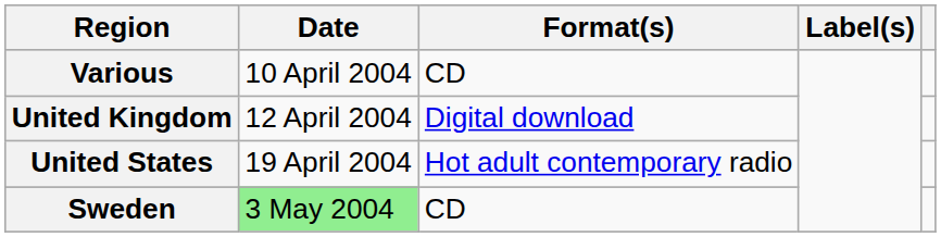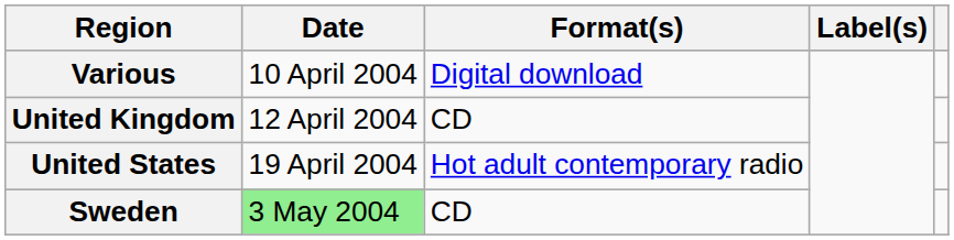 <table class="wikitable plainrowheaders">
 <tr>
 <th scope="col">Region</th>
 <th scope="col">Date</th>
 <th scope="col">Format(s)</th>
 <th scope="col">Label(s)</th>
 <th scope="col"></th>
 </tr>
 <tr>
 <th scope="row">Various</th>
 <td>10 April 2004</td>
-<td>CD</td>
+<td><a href='#'>Digital download</a></td>
 <td rowspan="4"></td>
 <td align="center"></td>
 </tr>
 <tr>
 <th scope="row">United Kingdom</th>
 <td>12 April 2004</td>
-<td><a href='#'>Digital download</a></td>
+<td>CD</td>
 <td align="center"></td>
 </tr>
 <tr>
 <th scope="row">United States</th>
 <td>19 April 2004</td>
 <td><a href='#'>Hot adult contemporary</a> radio</td>
 <td align="center"></td>
 </tr>
 <tr>
 <th scope="row">Sweden</th>
 <td style="background: lightgreen;">3 May 2004</td>
 <td>CD</td>
 <td align="center"></td>
 </tr>
 </table>
